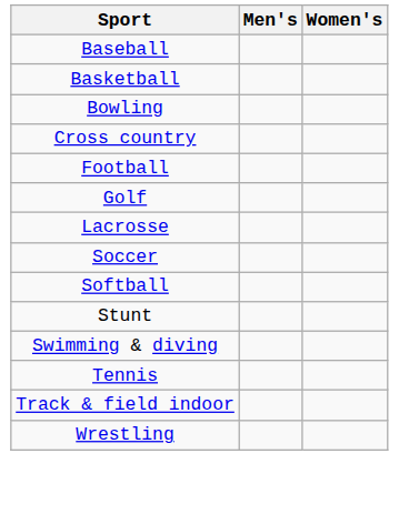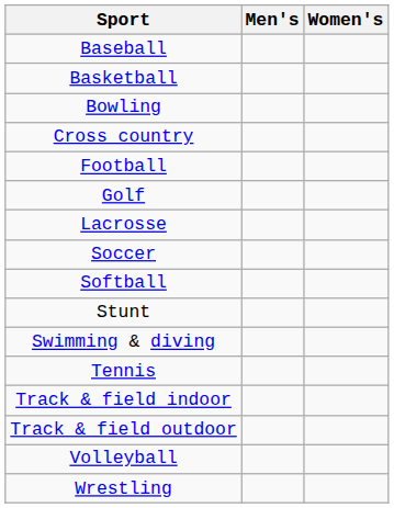 <table class="wikitable" style="margin:auto; text-align:center;">
 <tr>
 <th>Sport</th>
 <th>Men's</th>
 <th>Women's</th>
 </tr>
 <tr>
 <td><a href='#'>Baseball</a></td>
 <td></td>
 <td></td>
 </tr>
 <tr>
 <td><a href='#'>Basketball</a></td>
 <td></td>
 <td></td>
 </tr>
 <tr>
 <td><a href='#'>Bowling</a></td>
 <td></td>
 <td></td>
 </tr>
 <tr>
 <td><a href='#'>Cross country</a></td>
 <td></td>
 <td></td>
 </tr>
 <tr>
 <td><a href='#'>Football</a></td>
 <td></td>
 <td></td>
 </tr>
 <tr>
 <td><a href='#'>Golf</a></td>
 <td></td>
 <td></td>
 </tr>
 <tr>
 <td><a href='#'>Lacrosse</a></td>
 <td></td>
 <td></td>
 </tr>
 <tr>
 <td><a href='#'>Soccer</a></td>
 <td></td>
 <td></td>
 </tr>
 <tr>
 <td><a href='#'>Softball</a></td>
 <td></td>
 <td></td>
 </tr>
 <tr>
 <td>Stunt</td>
 <td></td>
 <td></td>
 </tr>
 <tr>
 <td><a href='#'>Swimming</a> & <a href='#'>diving</a></td>
 <td></td>
 <td></td>
 </tr>
 <tr>
 <td><a href='#'>Tennis</a></td>
 <td></td>
 <td></td>
 </tr>
 <tr>
 <td><a href='#'>Track & field indoor</a></td>
 <td></td>
 <td></td>
 </tr>
 <tr>
+<td><a href='#'>Track & field outdoor</a></td>
+<td></td>
+<td></td>
+</tr>
+<tr>
+<td><a href='#'>Volleyball</a></td>
+<td></td>
+<td></td>
+</tr>
+<tr>
 <td><a href='#'>Wrestling</a></td>
 <td></td>
 <td></td>
 </tr>
 </table>
